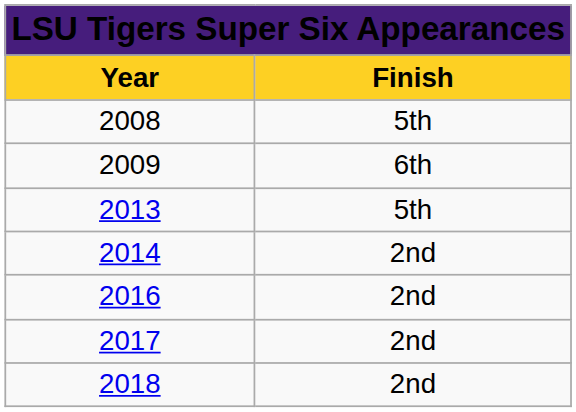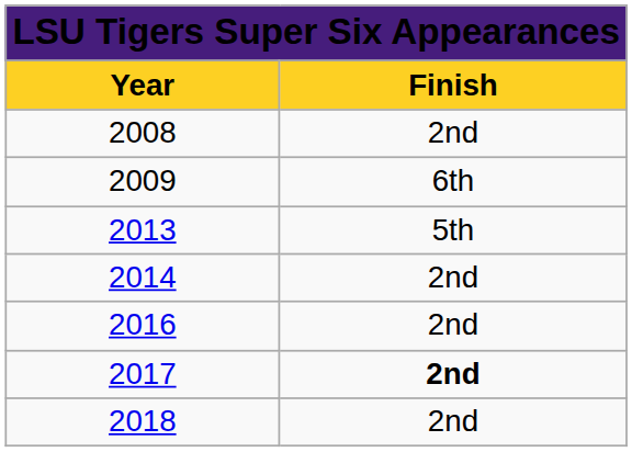 <table style="margin: 1em auto 1em auto" class="wikitable">
 <tr>
 <td colspan=2 align=center bgcolor="#461d7c"><big><span><strong>LSU Tigers Super Six Appearances</strong></span></big></td>
 </tr>
 <tr align="center" valign="top">
 <th style="background:#fdd023; color:#000;"><strong>Year</strong></th>
 <th style="background:#fdd023; color:#000;"><strong>Finish</strong></th>
 </tr>
 <tr align="center" valign="top">
 <td>2008</td>
-<td>5th</td>
+<td>2nd</td>
 </tr>
 <tr align="center" valign="top">
 <td>2009</td>
 <td>6th</td>
 </tr>
 <tr align="center" valign="top">
 <td><a href='#'>2013</a></td>
 <td>5th</td>
 </tr>
 <tr align="center" valign="top">
 <td><a href='#'>2014</a></td>
 <td>2nd</td>
 </tr>
 <tr align="center" valign="top">
 <td><a href='#'>2016</a></td>
 <td>2nd</td>
 </tr>
 <tr align="center" valign="top">
 <td><a href='#'>2017</a></td>
-<td>2nd</td>
+<td><strong>2nd</strong></td>
 </tr>
 <tr align="center" valign="top">
 <td><a href='#'>2018</a></td>
 <td>2nd</td>
 </tr>
 </table>
